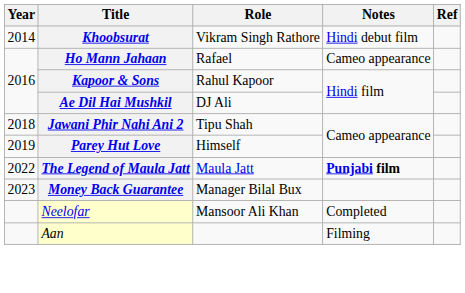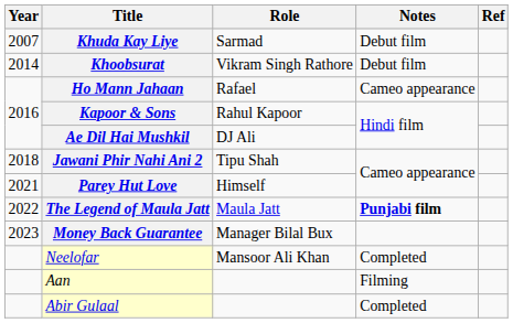 <table class="wikitable sortable plainrowheaders">
 <tr style="background:#ccc; text-align:center;">
 <th scope="col">Year</th>
 <th scope="col">Title</th>
 <th scope="col">Role</th>
 <th scope="col" class="unsortable">Notes</th>
 <th scope="col" class="unsortable">Ref</th>
 </tr>
 <tr>
+<td>2007</td>
+<th scope="row"><em><a href='#'>Khuda Kay Liye</a></em></th>
+<td>Sarmad</td>
+<td>Debut film</td>
+<td></td>
+</tr>
+<tr>
 <td>2014</td>
 <th scope="row"><em><a href='#'>Khoobsurat</a></em></th>
 <td>Vikram Singh Rathore</td>
-<td><a href='#'>Hindi</a> debut film</td>
+<td>Debut film</td>
 <td></td>
 </tr>
 <tr>
 <td rowspan= "3">2016</td>
 <th scope="row"><em><a href='#'>Ho Mann Jahaan</a></em></th>
 <td>Rafael</td>
 <td>Cameo appearance</td>
 <td></td>
 </tr>
 <tr>
 <th scope="row"><em><a href='#'>Kapoor & Sons</a></em></th>
 <td>Rahul Kapoor</td>
 <td rowspan="2"><a href='#'>Hindi</a> film</td>
 <td></td>
 </tr>
 <tr>
 <th scope="row"><em><a href='#'>Ae Dil Hai Mushkil</a></em></th>
 <td>DJ Ali</td>
 <td></td>
 </tr>
 <tr>
 <td>2018</td>
 <th scope="row"><em><a href='#'>Jawani Phir Nahi Ani 2</a></em></th>
 <td>Tipu Shah</td>
 <td rowspan="2">Cameo appearance</td>
 <td></td>
 </tr>
 <tr>
-<td>2019</td>
+<td>2021</td>
 <th scope="row"><em><a href='#'>Parey Hut Love</a></em></th>
 <td>Himself</td>
 <td></td>
 </tr>
 <tr>
 <td>2022</td>
 <th scope="row"><em><a href='#'>The Legend of Maula Jatt</a></em></th>
 <td><a href='#'>Maula Jatt</a></td>
 <td><strong><a href='#'>Punjabi</a> film</strong></td>
 <td></td>
 </tr>
 <tr>
 <td>2023</td>
 <th scope="row"><em><a href='#'>Money Back Guarantee</a></em></th>
 <td>Manager Bilal Bux</td>
 <td></td>
 <td></td>
 </tr>
 <tr>
 <td></td>
 <td style="background:#ffc;"><em><a href='#'>Neelofar</a></em> </td>
 <td>Mansoor Ali Khan</td>
 <td>Completed</td>
 <td></td>
 </tr>
 <tr>
 <td></td>
 <td style="background:#ffc;"><em>Aan</em> </td>
 <td></td>
 <td>Filming</td>
 <td></td>
 </tr>
+<tr>
+<td></td>
+<td style="background:#ffc;"><em><a href='#'>Abir Gulaal</a></em> </td>
+<td></td>
+<td>Completed</td>
+<td></td>
+</tr>
 </table>
